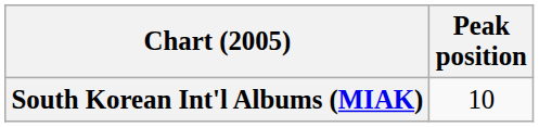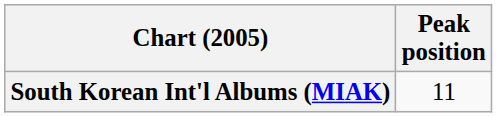 <table class="wikitable plainrowheaders">
 <tr>
 <th>Chart (2005)</th>
 <th>Peak<br>position</th>
 </tr>
 <tr>
 <th scope="row">South Korean Int'l Albums (<a href='#'>MIAK</a>)</th>
-<td align="center">10</td>
+<td align="center">11</td>
 </tr>
 </table>
